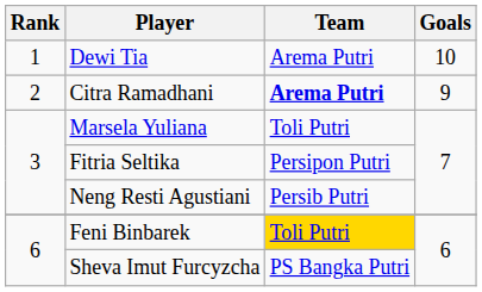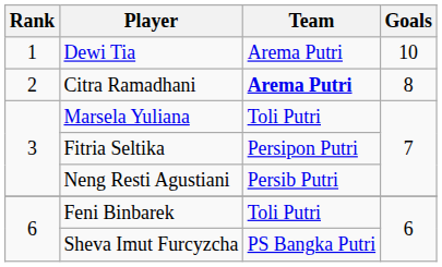 <table class="wikitable sortable" style="font-size: 95%; text-align: center;">
 <tr>
 <th>Rank</th>
 <th>Player</th>
 <th>Team</th>
 <th>Goals</th>
 </tr>
 <tr>
 <td>1</td>
 <td align="left"> <a href='#'>Dewi Tia</a></td>
 <td align="left"><a href='#'>Arema Putri</a></td>
 <td>10</td>
 </tr>
 <tr>
 <td>2</td>
 <td align="left"> Citra Ramadhani</td>
 <td align="left"><strong><a href='#'>Arema Putri</a></strong></td>
-<td>9</td>
+<td>8</td>
 </tr>
 <tr>
 <td rowspan="3">3</td>
 <td align="left"> <a href='#'>Marsela Yuliana</a></td>
 <td align="left"><a href='#'>Toli Putri</a></td>
 <td rowspan="3">7</td>
 </tr>
 <tr>
 <td align="left"> Fitria Seltika</td>
 <td align="left"><a href='#'>Persipon Putri</a></td>
 </tr>
 <tr>
 <td align="left"> Neng Resti Agustiani</td>
 <td align="left"><a href='#'>Persib Putri</a></td>
 </tr>
 <tr>
 </tr>
 <tr>
 <td rowspan="2">6</td>
 <td align="left"> Feni Binbarek</td>
-<td align="left" style="background: gold;"><a href='#'>Toli Putri</a></td>
+<td align="left"><a href='#'>Toli Putri</a></td>
 <td rowspan="2">6</td>
 </tr>
 <tr>
 <td align="left"> Sheva Imut Furcyzcha</td>
 <td align="left"><a href='#'>PS Bangka Putri</a></td>
 </tr>
 </table>
